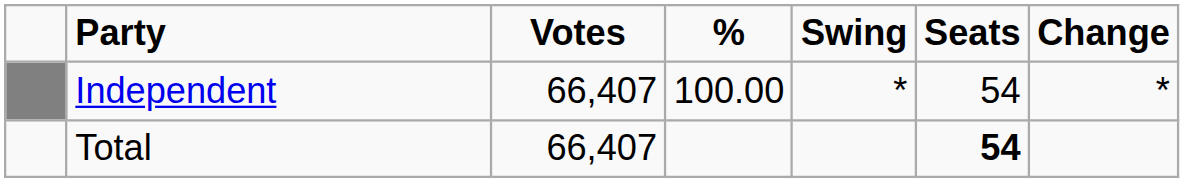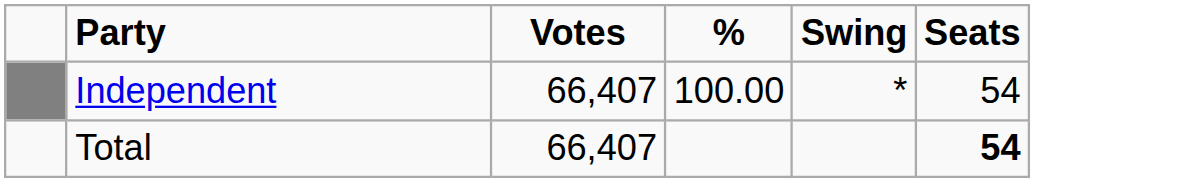 <table class="wikitable">
 <tr>
 <td style="width:20px"> </td>
 <td style="width:180px"><strong>Party</strong></td>
 <td style="width:70px" align=center><strong>Votes</strong></td>
 <td style="width:40px" align=center><strong>%</strong></td>
 <td style="width:40px" align=center><strong>Swing</strong></td>
 <td style="width:40px" align=center><strong>Seats</strong></td>
-<td style="width:40px" align=center><strong>Change</strong></td>
 </tr>
 <tr>
 <td bgcolor=gray> </td>
 <td><a href='#'>Independent</a></td>
 <td align=right>66,407</td>
 <td align=right>100.00</td>
 <td align=right>*</td>
 <td align=right>54</td>
-<td align=right>*</td>
 </tr>
 <tr>
 <td> </td>
 <td>Total</td>
 <td align=right>66,407</td>
 <td align=right> </td>
 <td align=right> </td>
 <td align=right><strong>54</strong></td>
-<td align=right></td>
 </tr>
 </table>
